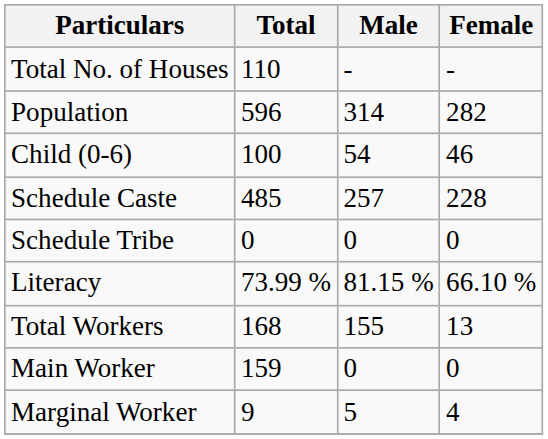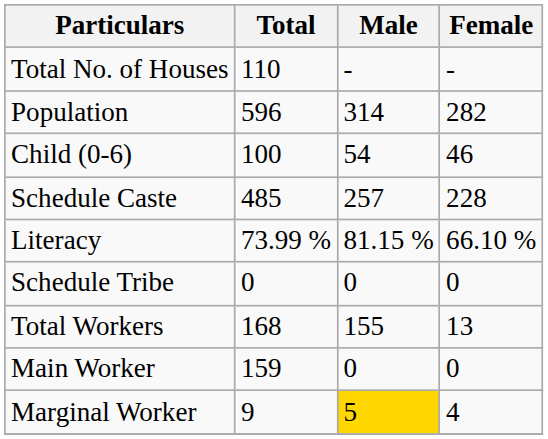 <table class="wikitable sortable">
 <tr>
 <th>Particulars</th>
 <th>Total</th>
 <th>Male</th>
 <th>Female</th>
 </tr>
 <tr>
 <td>Total No. of Houses</td>
 <td>110</td>
 <td>-</td>
 <td>-</td>
 </tr>
 <tr>
 <td>Population</td>
 <td>596</td>
 <td>314</td>
 <td>282</td>
 </tr>
 <tr>
 <td>Child (0-6)</td>
 <td>100</td>
 <td>54</td>
 <td>46</td>
 </tr>
 <tr>
 <td>Schedule Caste</td>
 <td>485</td>
 <td>257</td>
 <td>228</td>
 </tr>
 <tr>
+<td>Literacy</td>
+<td>73.99 %</td>
+<td>81.15 %</td>
+<td>66.10 %</td>
+</tr>
+<tr>
 <td>Schedule Tribe</td>
 <td>0</td>
 <td>0</td>
 <td>0</td>
-</tr>
-<tr>
-<td>Literacy</td>
-<td>73.99 %</td>
-<td>81.15 %</td>
-<td>66.10 %</td>
 </tr>
 <tr>
 <td>Total Workers</td>
 <td>168</td>
 <td>155</td>
 <td>13</td>
 </tr>
 <tr>
 <td>Main Worker</td>
 <td>159</td>
 <td>0</td>
 <td>0</td>
 </tr>
 <tr>
 <td>Marginal Worker</td>
 <td>9</td>
-<td>5</td>
+<td style="background: gold;">5</td>
 <td>4</td>
 </tr>
 <tr>
 </tr>
 </table>
